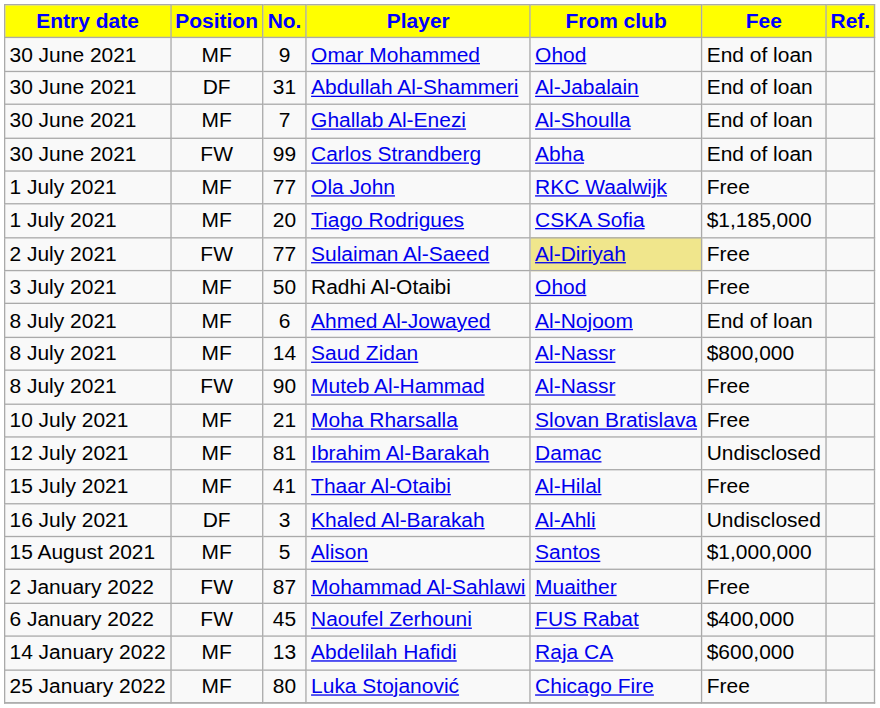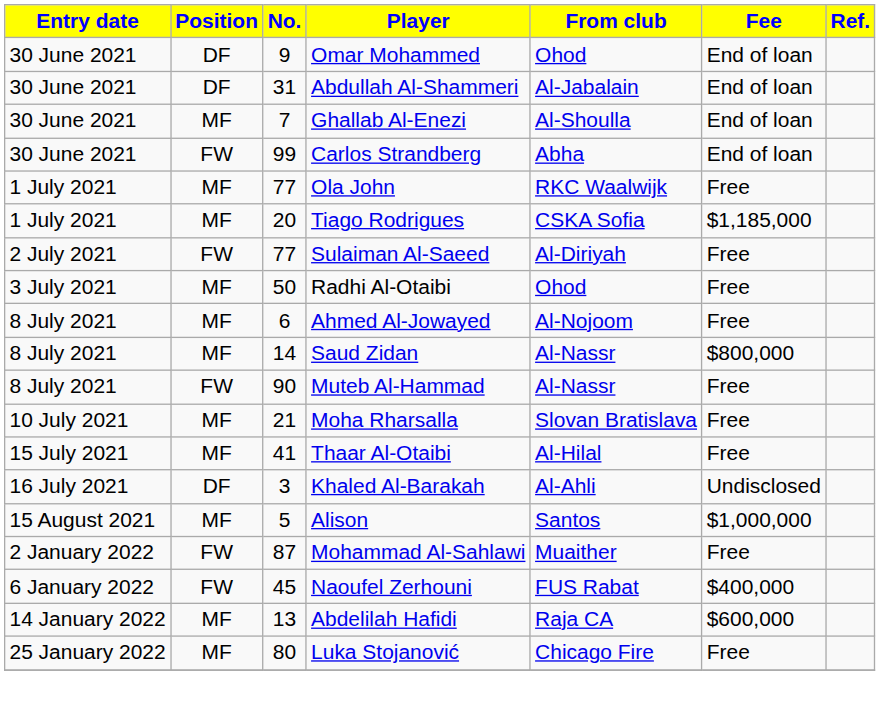 <table class="wikitable sortable">
 <tr>
 <th style="background:yellow; color:blue;"><strong>Entry date</strong></th>
 <th style="background:yellow; color:blue;"><strong>Position</strong></th>
 <th style="background:yellow; color:blue;"><strong>No.</strong></th>
 <th style="background:yellow; color:blue;"><strong>Player</strong></th>
 <th style="background:yellow; color:blue;"><strong>From club</strong></th>
 <th style="background:yellow; color:blue;"><strong>Fee</strong></th>
 <th style="background:yellow; color:blue;"><strong>Ref.</strong></th>
 </tr>
 <tr>
 <td>30 June 2021</td>
-<td style="text-align:center;">MF</td>
+<td style="text-align:center;">DF</td>
 <td style="text-align:center;">9</td>
 <td style="text-align:left;"> <a href='#'>Omar Mohammed</a></td>
 <td style="text-align:left;"> <a href='#'>Ohod</a></td>
 <td>End of loan</td>
 <td></td>
 </tr>
 <tr>
 <td>30 June 2021</td>
 <td style="text-align:center;">DF</td>
 <td style="text-align:center;">31</td>
 <td style="text-align:left;"> <a href='#'>Abdullah Al-Shammeri</a></td>
 <td style="text-align:left;"> <a href='#'>Al-Jabalain</a></td>
 <td>End of loan</td>
 <td></td>
 </tr>
 <tr>
 <td>30 June 2021</td>
 <td style="text-align:center;">MF</td>
 <td style="text-align:center;">7</td>
 <td style="text-align:left;"> <a href='#'>Ghallab Al-Enezi</a></td>
 <td style="text-align:left;"> <a href='#'>Al-Shoulla</a></td>
 <td>End of loan</td>
 <td></td>
 </tr>
 <tr>
 <td>30 June 2021</td>
 <td style="text-align:center;">FW</td>
 <td style="text-align:center;">99</td>
 <td style="text-align:left;"> <a href='#'>Carlos Strandberg</a></td>
 <td style="text-align:left;"> <a href='#'>Abha</a></td>
 <td>End of loan</td>
 <td></td>
 </tr>
 <tr>
 <td>1 July 2021</td>
 <td style="text-align:center;">MF</td>
 <td style="text-align:center;">77</td>
 <td style="text-align:left;"> <a href='#'>Ola John</a></td>
 <td style="text-align:left;"> <a href='#'>RKC Waalwijk</a></td>
 <td>Free</td>
 <td></td>
 </tr>
 <tr>
 <td>1 July 2021</td>
 <td style="text-align:center;">MF</td>
 <td style="text-align:center;">20</td>
 <td style="text-align:left;"> <a href='#'>Tiago Rodrigues</a></td>
 <td style="text-align:left;"> <a href='#'>CSKA Sofia</a></td>
 <td>$1,185,000</td>
 <td></td>
 </tr>
 <tr>
 <td>2 July 2021</td>
 <td style="text-align:center;">FW</td>
 <td style="text-align:center;">77</td>
 <td style="text-align:left;"> <a href='#'>Sulaiman Al-Saeed</a></td>
-<td style="background: khaki; text-align:left;"> <a href='#'>Al-Diriyah</a></td>
+<td style="text-align:left;"> <a href='#'>Al-Diriyah</a></td>
 <td>Free</td>
 <td></td>
 </tr>
 <tr>
 <td>3 July 2021</td>
 <td style="text-align:center;">MF</td>
 <td style="text-align:center;">50</td>
 <td style="text-align:left;"> Radhi Al-Otaibi</td>
 <td style="text-align:left;"> <a href='#'>Ohod</a></td>
 <td>Free</td>
 <td></td>
 </tr>
 <tr>
 <td>8 July 2021</td>
 <td style="text-align:center;">MF</td>
 <td style="text-align:center;">6</td>
 <td style="text-align:left;"> <a href='#'>Ahmed Al-Jowayed</a></td>
 <td style="text-align:left;"> <a href='#'>Al-Nojoom</a></td>
-<td>End of loan</td>
+<td>Free</td>
 <td></td>
 </tr>
 <tr>
 <td>8 July 2021</td>
 <td style="text-align:center;">MF</td>
 <td style="text-align:center;">14</td>
 <td style="text-align:left;"> <a href='#'>Saud Zidan</a></td>
 <td style="text-align:left;"> <a href='#'>Al-Nassr</a></td>
 <td>$800,000</td>
 <td></td>
 </tr>
 <tr>
 <td>8 July 2021</td>
 <td style="text-align:center;">FW</td>
 <td style="text-align:center;">90</td>
 <td style="text-align:left;"> <a href='#'>Muteb Al-Hammad</a></td>
 <td style="text-align:left;"> <a href='#'>Al-Nassr</a></td>
 <td>Free</td>
 <td></td>
 </tr>
 <tr>
 <td>10 July 2021</td>
 <td style="text-align:center;">MF</td>
 <td style="text-align:center;">21</td>
 <td style="text-align:left;"> <a href='#'>Moha Rharsalla</a></td>
 <td style="text-align:left;"> <a href='#'>Slovan Bratislava</a></td>
 <td>Free</td>
-<td></td>
-</tr>
-<tr>
-<td>12 July 2021</td>
-<td style="text-align:center;">MF</td>
-<td style="text-align:center;">81</td>
-<td style="text-align:left;"> <a href='#'>Ibrahim Al-Barakah</a></td>
-<td style="text-align:left;"> <a href='#'>Damac</a></td>
-<td>Undisclosed</td>
 <td></td>
 </tr>
 <tr>
 <td>15 July 2021</td>
 <td style="text-align:center;">MF</td>
 <td style="text-align:center;">41</td>
 <td style="text-align:left;"> <a href='#'>Thaar Al-Otaibi</a></td>
 <td style="text-align:left;"> <a href='#'>Al-Hilal</a></td>
 <td>Free</td>
 <td></td>
 </tr>
 <tr>
 <td>16 July 2021</td>
 <td style="text-align:center;">DF</td>
 <td style="text-align:center;">3</td>
 <td style="text-align:left;"> <a href='#'>Khaled Al-Barakah</a></td>
 <td style="text-align:left;"> <a href='#'>Al-Ahli</a></td>
 <td>Undisclosed</td>
 <td></td>
 </tr>
 <tr>
 <td>15 August 2021</td>
 <td style="text-align:center;">MF</td>
 <td style="text-align:center;">5</td>
 <td style="text-align:left;"> <a href='#'>Alison</a></td>
 <td style="text-align:left;"> <a href='#'>Santos</a></td>
 <td>$1,000,000</td>
 <td></td>
 </tr>
 <tr>
 <td>2 January 2022</td>
 <td style="text-align:center;">FW</td>
 <td style="text-align:center;">87</td>
 <td style="text-align:left;"> <a href='#'>Mohammad Al-Sahlawi</a></td>
 <td style="text-align:left;"> <a href='#'>Muaither</a></td>
 <td>Free</td>
 <td></td>
 </tr>
 <tr>
 <td>6 January 2022</td>
 <td style="text-align:center;">FW</td>
 <td style="text-align:center;">45</td>
 <td style="text-align:left;"> <a href='#'>Naoufel Zerhouni</a></td>
 <td style="text-align:left;"> <a href='#'>FUS Rabat</a></td>
 <td>$400,000</td>
 <td></td>
 </tr>
 <tr>
 <td>14 January 2022</td>
 <td style="text-align:center;">MF</td>
 <td style="text-align:center;">13</td>
 <td style="text-align:left;"> <a href='#'>Abdelilah Hafidi</a></td>
 <td style="text-align:left;"> <a href='#'>Raja CA</a></td>
 <td>$600,000</td>
 <td></td>
 </tr>
 <tr>
 <td>25 January 2022</td>
 <td style="text-align:center;">MF</td>
 <td style="text-align:center;">80</td>
 <td style="text-align:left;"> <a href='#'>Luka Stojanović</a></td>
 <td style="text-align:left;"> <a href='#'>Chicago Fire</a></td>
 <td>Free</td>
 <td></td>
 </tr>
 <tr>
 </tr>
 </table>
